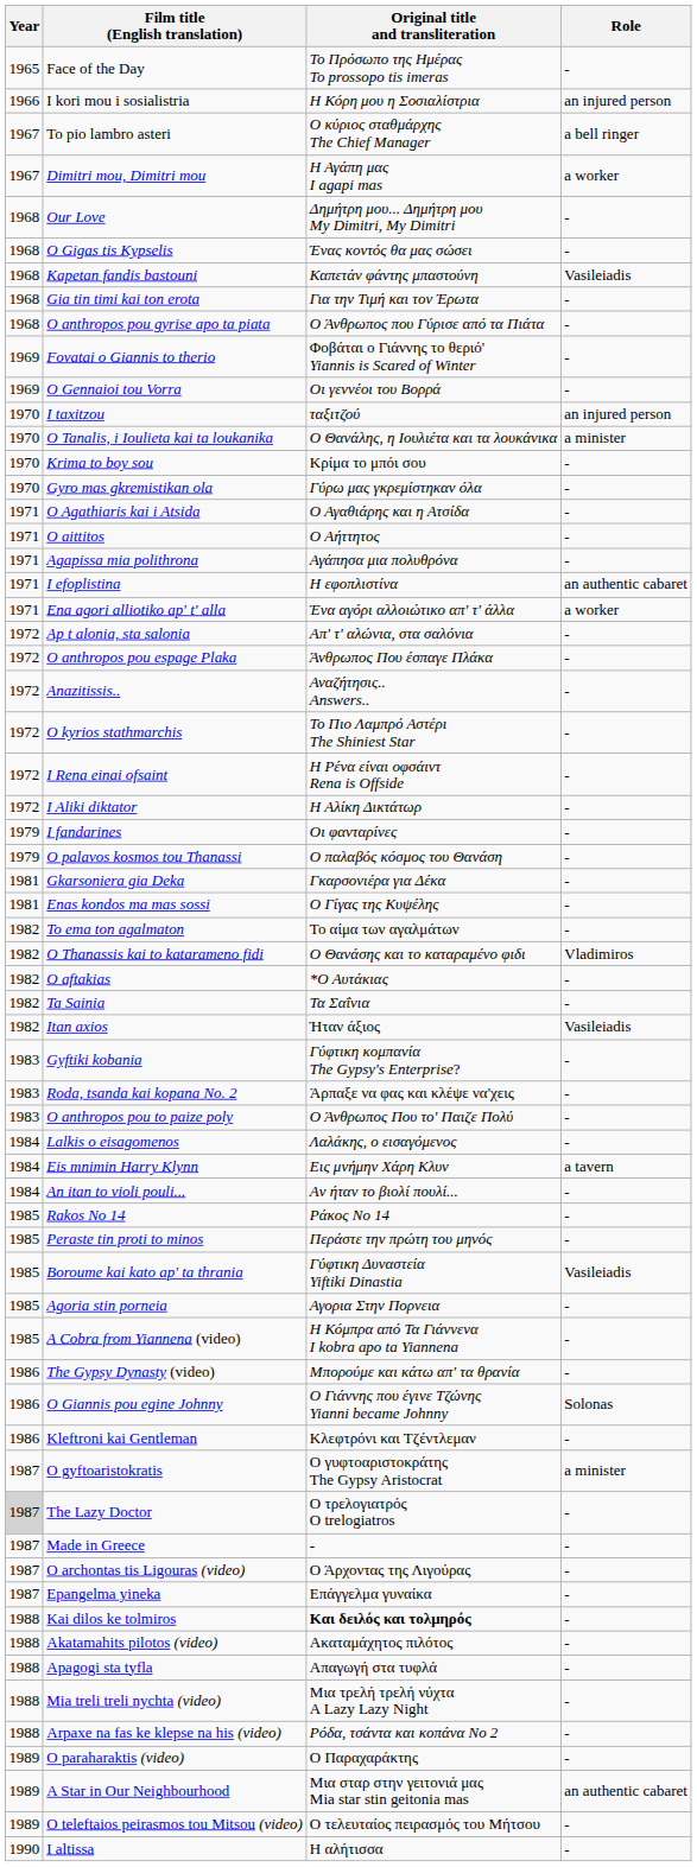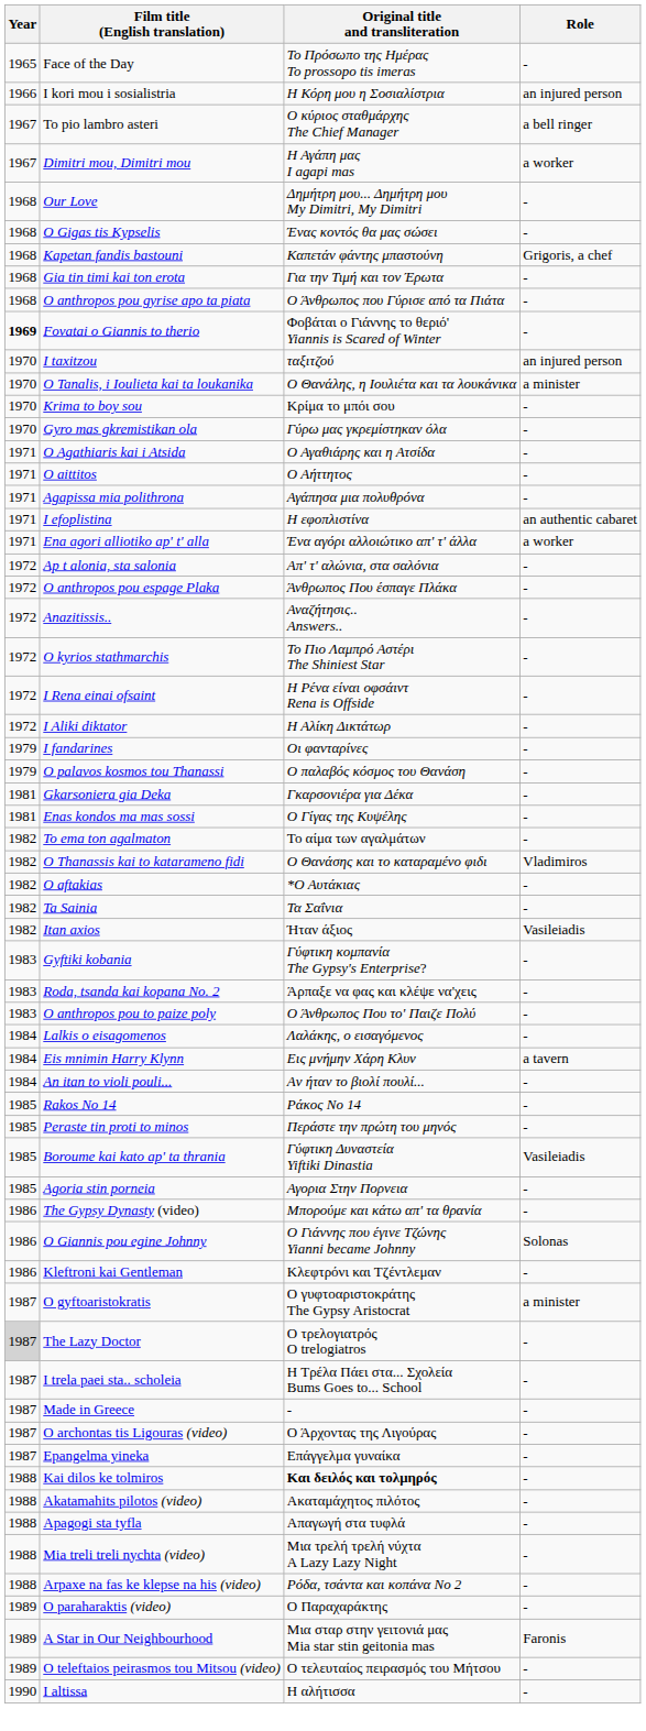 <table class="wikitable">
 <tr>
 <th>Year</th>
 <th>Film title<br>(English translation)</th>
 <th>Original title<br>and transliteration</th>
 <th>Role</th>
 </tr>
 <tr>
 <td>1965</td>
 <td>Face of the Day</td>
 <td><em>Το Πρόσωπο της Ημέρας</em><br><em>To prossopo tis imeras</em></td>
 <td>-</td>
 </tr>
 <tr>
 <td>1966</td>
 <td>I kori mou i sosialistria</td>
 <td><em>Η Κόρη μου η Σοσιαλίστρια</em></td>
 <td>an injured person</td>
 </tr>
 <tr>
 <td>1967</td>
 <td>To pio lambro asteri</td>
 <td><em>Ο κύριος σταθμάρχης</em><br><em>The Chief Manager</em></td>
 <td>a bell ringer</td>
 </tr>
 <tr>
 <td>1967</td>
 <td><em><a href='#'>Dimitri mou, Dimitri mou</a></em></td>
 <td><em>Η Αγάπη μας</em><br><em>I agapi mas</em></td>
 <td>a worker</td>
 </tr>
 <tr>
 <td>1968</td>
 <td><em><a href='#'>Our Love</a></em></td>
 <td><em>Δημήτρη μου... Δημήτρη μου</em><br><em>My Dimitri, My Dimitri</em></td>
 <td>-</td>
 </tr>
 <tr>
 <td>1968</td>
 <td><em><a href='#'>O Gigas tis Kypselis</a></em></td>
 <td><em>Ένας κοντός θα μας σώσει</em></td>
 <td>-</td>
 </tr>
 <tr>
 <td>1968</td>
 <td><em><a href='#'>Kapetan fandis bastouni</a></em></td>
 <td><em>Καπετάν φάντης μπαστούνη</em></td>
-<td>Vasileiadis</td>
+<td>Grigoris, a chef</td>
 </tr>
 <tr>
 <td>1968</td>
 <td><em><a href='#'>Gia tin timi kai ton erota</a></em></td>
 <td><em>Για την Τιμή και τον Έρωτα</em></td>
 <td>-</td>
 </tr>
 <tr>
 <td>1968</td>
 <td><em><a href='#'>O anthropos pou gyrise apo ta piata</a></em></td>
 <td><em>Ο Άνθρωπος που Γύρισε από τα Πιάτα </em></td>
 <td>-</td>
 </tr>
 <tr>
-<td>1969</td>
+<td><strong>1969</strong></td>
 <td><em><a href='#'>Fovatai o Giannis to therio</a></em></td>
 <td>Φοβάται ο Γιάννης το θεριό'<br><em>Yiannis is Scared of Winter</em></td>
-<td>-</td>
-</tr>
-<tr>
-<td>1969</td>
-<td><em><a href='#'>O Gennaioi tou Vorra</a></em></td>
-<td><em>Οι γεννέοι του Βορρά</em></td>
 <td>-</td>
 </tr>
 <tr>
 <td>1970</td>
 <td><em><a href='#'>I taxitzou</a></em></td>
 <td><em> ταξιτζού</em></td>
 <td>an injured person</td>
 </tr>
 <tr>
 <td>1970</td>
 <td><em><a href='#'>O Tanalis, i Ioulieta kai ta loukanika</a></em></td>
 <td><em>Ο Θανάλης, η Ιουλιέτα και τα λουκάνικα</em></td>
 <td>a minister</td>
 </tr>
 <tr>
 <td>1970</td>
 <td><em><a href='#'>Krima to boy sou</a></em></td>
 <td>Κρίμα το μπόι σου</td>
 <td>-</td>
 </tr>
 <tr>
 <td>1970</td>
 <td><em><a href='#'>Gyro mas gkremistikan ola</a></em></td>
 <td><em>Γύρω μας γκρεμίστηκαν όλα</em></td>
 <td>-</td>
 </tr>
 <tr>
 <td>1971</td>
 <td><em><a href='#'>O Agathiaris kai i Atsida</a></em></td>
 <td><em>Ο Αγαθιάρης και η Ατσίδα</em></td>
 <td>-</td>
 </tr>
 <tr>
 <td>1971</td>
 <td><em><a href='#'>O aittitos</a></em></td>
 <td><em>Ο Αήττητος</em></td>
 <td>-</td>
 </tr>
 <tr>
 <td>1971</td>
 <td><em><a href='#'>Agapissa mia polithrona</a></em></td>
 <td><em>Αγάπησα μια πολυθρόνα</em></td>
 <td>-</td>
 </tr>
 <tr>
 <td>1971</td>
 <td><em><a href='#'>I efoplistina</a></em></td>
 <td><em>Η εφοπλιστίνα</em></td>
 <td>an authentic cabaret</td>
 </tr>
 <tr>
 <td>1971</td>
 <td><em><a href='#'>Ena agori alliotiko ap' t' alla</a></em></td>
 <td><em>Ένα αγόρι αλλοιώτικο απ' τ' άλλα</em></td>
 <td>a worker</td>
 </tr>
 <tr>
 <td>1972</td>
 <td><em><a href='#'>Ap t alonia, sta salonia</a></em></td>
 <td><em>Aπ' τ' αλώνια, στα σαλόνια</em></td>
 <td>-</td>
 </tr>
 <tr>
 <td>1972</td>
 <td><em><a href='#'>O anthropos pou espage Plaka</a></em></td>
 <td><em> Άνθρωπος Που έσπαγε Πλάκα</em></td>
 <td>-</td>
 </tr>
 <tr>
 <td>1972</td>
 <td><em><a href='#'>Anazitissis..</a></em></td>
 <td><em>Αναζήτησις..</em><br><em>Answers..</em></td>
 <td>-</td>
 </tr>
 <tr>
 <td>1972</td>
 <td><em><a href='#'>O kyrios stathmarchis</a></em></td>
 <td><em>Το Πιο Λαμπρό Αστέρι</em><br><em>The Shiniest Star</em></td>
 <td>-</td>
 </tr>
 <tr>
 <td>1972</td>
 <td><em><a href='#'>I Rena einai ofsaint</a></em></td>
 <td><em>Η Ρένα είναι οφσάιντ</em><br><em>Rena is Offside</em></td>
 <td>-</td>
 </tr>
 <tr>
 <td>1972</td>
 <td><em><a href='#'>I Aliki diktator</a></em></td>
 <td><em>Η Αλίκη Δικτάτωρ</em></td>
 <td>-</td>
 </tr>
 <tr>
 <td>1979</td>
 <td><em><a href='#'>I fandarines</a></em></td>
 <td><em>Οι φανταρίνες</em></td>
 <td>-</td>
 </tr>
 <tr>
 <td>1979</td>
 <td><em><a href='#'>O palavos kosmos tou Thanassi</a></em></td>
 <td><em>Ο παλαβός κόσμος του Θανάση </em></td>
 <td>-</td>
 </tr>
 <tr>
 <td>1981</td>
 <td><em><a href='#'>Gkarsoniera gia Deka</a></em></td>
 <td><em>Γκαρσονιέρα για Δέκα</em></td>
 <td>-</td>
 </tr>
 <tr>
 <td>1981</td>
 <td><em><a href='#'>Enas kondos ma mas sossi</a></em></td>
 <td><em>Ο Γίγας της Κυψέλης</em></td>
 <td>-</td>
 </tr>
 <tr>
 <td>1982</td>
 <td><em><a href='#'>To ema ton agalmaton</a></em></td>
 <td>Το αίμα των αγαλμάτων</td>
 <td>-</td>
 </tr>
 <tr>
 <td>1982</td>
 <td><em><a href='#'>O Thanassis kai to katarameno fidi</a></em></td>
 <td><em>Ο Θανάσης και το καταραμένο φιδι</em></td>
 <td>Vladimiros</td>
 </tr>
 <tr>
 <td>1982</td>
 <td><em><a href='#'>O aftakias</a></em></td>
 <td><em>*Ο Αυτάκιας</em></td>
 <td>-</td>
 </tr>
 <tr>
 <td>1982</td>
 <td><em><a href='#'>Ta Sainia</a></em></td>
 <td><em>Τα  Σαΐνια</em></td>
 <td>-</td>
 </tr>
 <tr>
 <td>1982</td>
 <td><em><a href='#'>Itan axios</a></em></td>
 <td>Ήταν άξιος</td>
 <td>Vasileiadis</td>
 </tr>
 <tr>
 <td>1983</td>
 <td><em><a href='#'>Gyftiki kobania</a></em></td>
 <td><em>Γύφτικη κομπανία</em><br><em>The Gypsy's Enterprise</em>?</td>
 <td>-</td>
 </tr>
 <tr>
 <td>1983</td>
 <td><em><a href='#'>Roda, tsanda kai kopana No. 2</a></em></td>
 <td></em>Άρπαξε να φας και κλέψε να'χεις<em></td>
 <td>-</td>
 </tr>
 <tr>
 <td>1983</td>
 <td><em><a href='#'>O anthropos pou to paize poly</a></em></td>
 <td><em>Ο Άνθρωπος Που το' Παιζε Πολύ</em></td>
 <td>-</td>
 </tr>
 <tr>
 <td>1984</td>
 <td><em><a href='#'>Lalkis o eisagomenos</a></em></td>
 <td><em>Λαλάκης, o εισαγόμενος</em></td>
 <td>-</td>
 </tr>
 <tr>
 <td>1984</td>
 <td><em><a href='#'>Eis mnimin Harry Klynn</a></em></td>
 <td><em>Εις μνήμην Χάρη Κλυν</em></td>
 <td>a tavern</td>
 </tr>
 <tr>
 <td>1984</td>
 <td><em><a href='#'>An itan to violi pouli...</a></em></td>
 <td><em>Aν ήταν το βιολί πουλί...</em></td>
 <td>-</td>
 </tr>
 <tr>
 <td>1985</td>
 <td><em><a href='#'>Rakos No 14</a></em></td>
 <td><em>Ράκος Νο 14</em></td>
 <td>-</td>
 </tr>
 <tr>
 <td>1985</td>
 <td><em><a href='#'>Peraste tin proti to minos</a></em></td>
 <td><em>Περάστε την πρώτη του μηνός</em></td>
 <td>-</td>
 </tr>
 <tr>
 <td>1985</td>
 <td><em><a href='#'>Boroume kai kato ap' ta thrania</a></em></td>
 <td><em>Γύφτικη Δυναστεία</em><br><em>Yiftiki Dinastia</em></td>
 <td>Vasileiadis</td>
 </tr>
 <tr>
 <td>1985</td>
 <td><em><a href='#'>Agoria stin porneia</a></em></td>
 <td><em>Αγορια Στην Πορνεια</em></td>
 <td>-</td>
 </tr>
 <tr>
-<td>1985</td>
-<td><em><a href='#'>A Cobra from Yiannena</a></em> (video)</td>
-<td><em>Η Κόμπρα από Τα Γιάννενα</em><br><em>I kobra apo ta Yiannena</em></td>
-<td>-</td>
-</tr>
-<tr>
 <td>1986</td>
 <td><em><a href='#'>The Gypsy Dynasty</a></em> (video)</td>
 <td><em>Μπορούμε και κάτω απ' τα θρανία</em></td>
 <td>-</td>
 </tr>
 <tr>
 <td>1986</td>
 <td><em><a href='#'>O Giannis pou egine Johnny</a></em></td>
 <td><em>Ο Γιάννης που έγινε Τζώνης</em><br><em>Yianni became Johnny<strong></td>
 <td>Solonas</td>
 </tr>
 <tr>
 <td>1986</td>
 <td></em><a href='#'>Kleftroni kai Gentleman</a><em></td>
 <td></em>Κλεφτρόνι και Τζέντλεμαν<em></td>
 <td>-</td>
 </tr>
 <tr>
 <td>1987</td>
 <td></em><a href='#'>O gyftoaristokratis</a><em></td>
 <td></em>Ο γυφτοαριστοκράτης<em><br></em>The Gypsy Aristocrat<em></td>
 <td>a minister</td>
 </tr>
 <tr>
 <td style="background: lightgrey;">1987</td>
 <td></em><a href='#'>The Lazy Doctor</a><em></td>
 <td></em>Ο τρελογιατρός<em><br></em>O trelogiatros<em></td>
+<td>-</td>
+</tr>
+<tr>
+<td>1987</td>
+<td></em><a href='#'>I trela paei sta.. scholeia</a><em></td>
+<td></em>Η Τρέλα Πάει στα... Σχολεία<em><br></em>Bums Goes to... School<em></td>
 <td>-</td>
 </tr>
 <tr>
 <td>1987</td>
 <td></em><a href='#'>Made in Greece</a><em></td>
 <td>-</td>
 <td>-</td>
 </tr>
 <tr>
 <td>1987</td>
 <td></em><a href='#'>O archontas tis Ligouras</a><em> (video)</td>
 <td></em>Ο Άρχοντας της Λιγούρας<em></td>
 <td>-</td>
 </tr>
 <tr>
 <td>1987</td>
 <td></em><a href='#'>Epangelma yineka</a><em></td>
 <td></em>Επάγγελμα γυναίκα<em></td>
 <td>-</td>
 </tr>
 <tr>
 <td>1988</td>
 <td></em><a href='#'>Kai dilos ke tolmiros</a><em></td>
 <td><strong></em>Και δειλός και τολμηρός<em></strong></td>
 <td>-</td>
 </tr>
 <tr>
 <td>1988</td>
 <td></em><a href='#'>Akatamahits pilotos</a><em> (video)</td>
 <td></em>Ακαταμάχητος πιλότος<em></td>
 <td>-</td>
 </tr>
 <tr>
 <td>1988</td>
 <td></em><a href='#'>Apagogi sta tyfla</a><em></td>
 <td></em>Απαγωγή στα τυφλά <em></td>
 <td>-</td>
 </tr>
 <tr>
 <td>1988</td>
 <td></em><a href='#'>Mia treli treli nychta</a><em> (video)</td>
 <td></em>Μια τρελή τρελή νύχτα<em><br></em>A Lazy Lazy Night<em></td>
 <td>-</td>
 </tr>
 <tr>
 <td>1988</td>
 <td></em><a href='#'>Arpaxe na fas ke klepse na his</a><em> (video)</td>
 <td><em>Ρόδα, τσάντα και κοπάνα No 2</em></td>
 <td>-</td>
 </tr>
 <tr>
 <td>1989</td>
 <td></em><a href='#'>O paraharaktis</a><em> (video)</td>
 <td></em>Ο Παραχαράκτης<em></td>
 <td>-</td>
 </tr>
 <tr>
 <td>1989</td>
 <td></em><a href='#'>A Star in Our Neighbourhood</a><em></td>
 <td>Μια σταρ στην γειτονιά μας<br></em>Mia star stin geitonia mas<em></td>
-<td>an authentic cabaret</td>
+<td>Faronis</td>
 </tr>
 <tr>
 <td>1989</td>
 <td></em><a href='#'>O teleftaios peirasmos tou Mitsou</a><em> (video)</td>
 <td></em>Ο τελευταίος πειρασμός του Μήτσου<em></td>
 <td>-</td>
 </tr>
 <tr>
 <td>1990</td>
 <td></em><a href='#'>I altissa</a><em></td>
 <td></em>Η αλήτισσα<em></td>
 <td>-</td>
 </tr>
 </table>
